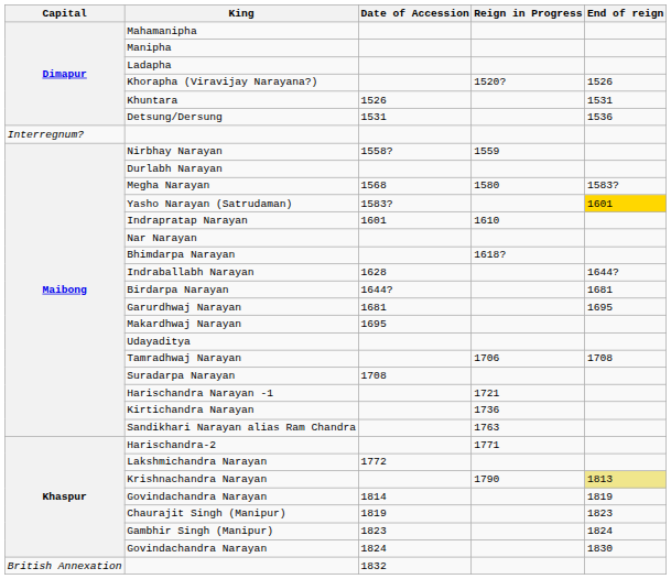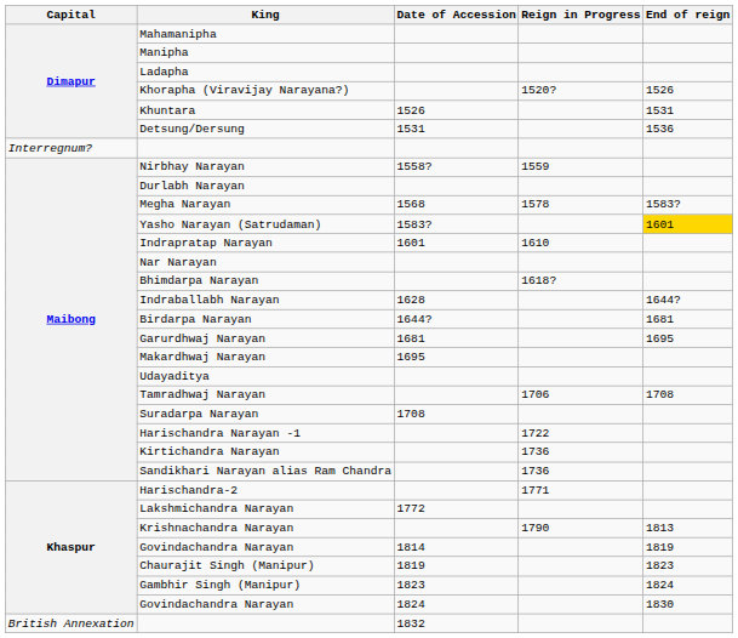 <table class="wikitable">
 <tr>
 <th>Capital</th>
 <th>King</th>
 <th>Date of Accession</th>
 <th>Reign in Progress</th>
 <th>End of reign</th>
 </tr>
 <tr>
 <th rowspan="6"><a href='#'>Dimapur</a></th>
 <td>Mahamanipha</td>
 <td></td>
 <td></td>
 <td></td>
 </tr>
 <tr>
 <td>Manipha</td>
 <td></td>
 <td></td>
 <td></td>
 </tr>
 <tr>
 <td>Ladapha</td>
 <td></td>
 <td></td>
 <td></td>
 </tr>
 <tr>
 <td>Khorapha (Viravijay Narayana?)</td>
 <td></td>
 <td>1520?</td>
 <td>1526</td>
 </tr>
 <tr>
 <td>Khuntara</td>
 <td>1526</td>
 <td></td>
 <td>1531</td>
 </tr>
 <tr>
 <td>Detsung/Dersung</td>
 <td>1531</td>
 <td></td>
 <td>1536</td>
 </tr>
 <tr>
 <td><em>Interregnum?</em></td>
 <td></td>
 <td></td>
 <td></td>
 </tr>
 <tr>
 <th rowspan="17"><a href='#'>Maibong</a></th>
 <td>Nirbhay Narayan</td>
 <td>1558?</td>
 <td>1559</td>
 <td></td>
 </tr>
 <tr>
 <td>Durlabh Narayan</td>
 <td></td>
 <td></td>
 <td></td>
 </tr>
 <tr>
 <td>Megha Narayan</td>
 <td>1568</td>
-<td>1580</td>
+<td>1578</td>
 <td>1583?</td>
 </tr>
 <tr>
 <td>Yasho Narayan (Satrudaman)</td>
 <td>1583?</td>
 <td></td>
 <td style="background: gold;">1601</td>
 </tr>
 <tr>
 <td>Indrapratap Narayan</td>
 <td>1601</td>
 <td>1610</td>
 <td></td>
 </tr>
 <tr>
 <td>Nar Narayan</td>
 <td></td>
 <td></td>
 <td></td>
 </tr>
 <tr>
 <td>Bhimdarpa Narayan</td>
 <td></td>
 <td>1618?</td>
 <td></td>
 </tr>
 <tr>
 <td>Indraballabh Narayan</td>
 <td>1628</td>
 <td></td>
 <td>1644?</td>
 </tr>
 <tr>
 <td>Birdarpa Narayan</td>
 <td>1644?</td>
 <td></td>
 <td>1681</td>
 </tr>
 <tr>
 <td>Garurdhwaj Narayan</td>
 <td>1681</td>
 <td></td>
 <td>1695</td>
 </tr>
 <tr>
 <td>Makardhwaj Narayan</td>
 <td>1695</td>
 <td></td>
 <td></td>
 </tr>
 <tr>
 <td>Udayaditya</td>
 <td></td>
 <td></td>
 <td></td>
 </tr>
 <tr>
 <td>Tamradhwaj Narayan</td>
 <td></td>
 <td>1706</td>
 <td>1708</td>
 </tr>
 <tr>
 <td>Suradarpa Narayan</td>
 <td>1708</td>
 <td></td>
 <td></td>
 </tr>
 <tr>
 <td>Harischandra Narayan -1</td>
 <td></td>
-<td>1721</td>
+<td>1722</td>
 <td></td>
 </tr>
 <tr>
 <td>Kirtichandra Narayan</td>
 <td></td>
 <td>1736</td>
 <td></td>
 </tr>
 <tr>
 <td>Sandikhari Narayan alias Ram Chandra</td>
 <td></td>
-<td>1763</td>
+<td>1736</td>
 <td></td>
 </tr>
 <tr>
 <th rowspan="7">Khaspur</th>
 <td>Harischandra-2</td>
 <td></td>
 <td>1771</td>
 <td></td>
 </tr>
 <tr>
 <td>Lakshmichandra Narayan</td>
 <td>1772</td>
 <td></td>
 <td></td>
 </tr>
 <tr>
 <td>Krishnachandra Narayan</td>
 <td></td>
 <td>1790</td>
-<td style="background: khaki;">1813</td>
+<td>1813</td>
 </tr>
 <tr>
 <td>Govindachandra Narayan</td>
 <td>1814</td>
 <td></td>
 <td>1819</td>
 </tr>
 <tr>
 <td>Chaurajit Singh (Manipur)</td>
 <td>1819</td>
 <td></td>
 <td>1823</td>
 </tr>
 <tr>
 <td>Gambhir Singh (Manipur)</td>
 <td>1823</td>
 <td></td>
 <td>1824</td>
 </tr>
 <tr>
 <td>Govindachandra Narayan</td>
 <td>1824</td>
 <td></td>
 <td>1830</td>
 </tr>
 <tr>
 <td><em>British Annexation</em></td>
 <td></td>
 <td>1832</td>
 <td></td>
 </tr>
 </table>
